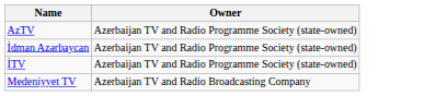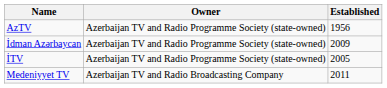 <table class="wikitable" border="1" class="wikitable sortable">
 <tr>
 <th>Name</th>
 <th>Owner</th>
+<th>Established</th>
 </tr>
 <tr>
 <td><a href='#'>AzTV</a></td>
 <td>Azerbaijan TV and Radio Programme Society (state-owned)</td>
+<td>1956</td>
 </tr>
 <tr>
 <td><a href='#'>İdman Azərbaycan</a></td>
 <td>Azerbaijan TV and Radio Programme Society (state-owned)</td>
+<td>2009</td>
 </tr>
 <tr>
 <td><a href='#'>İTV</a></td>
 <td>Azerbaijan TV and Radio Programme Society (state-owned)</td>
+<td>2005</td>
 </tr>
 <tr>
 <td><a href='#'>Medeniyyet TV</a></td>
 <td>Azerbaijan TV and Radio Broadcasting Company</td>
+<td>2011</td>
 </tr>
 </table>
